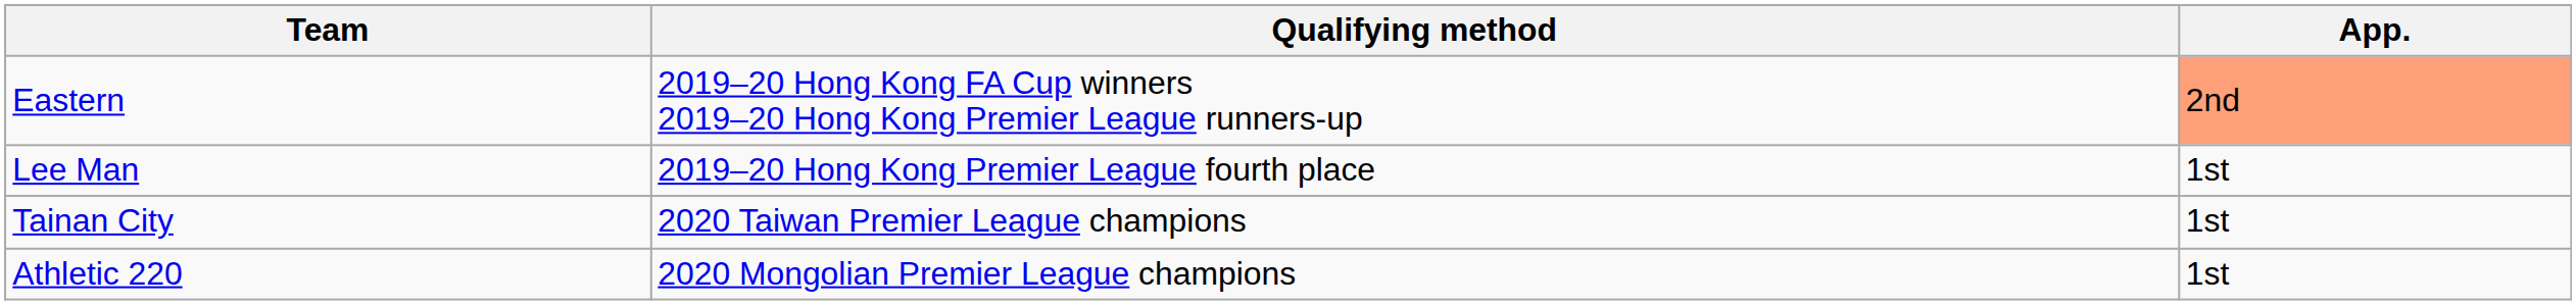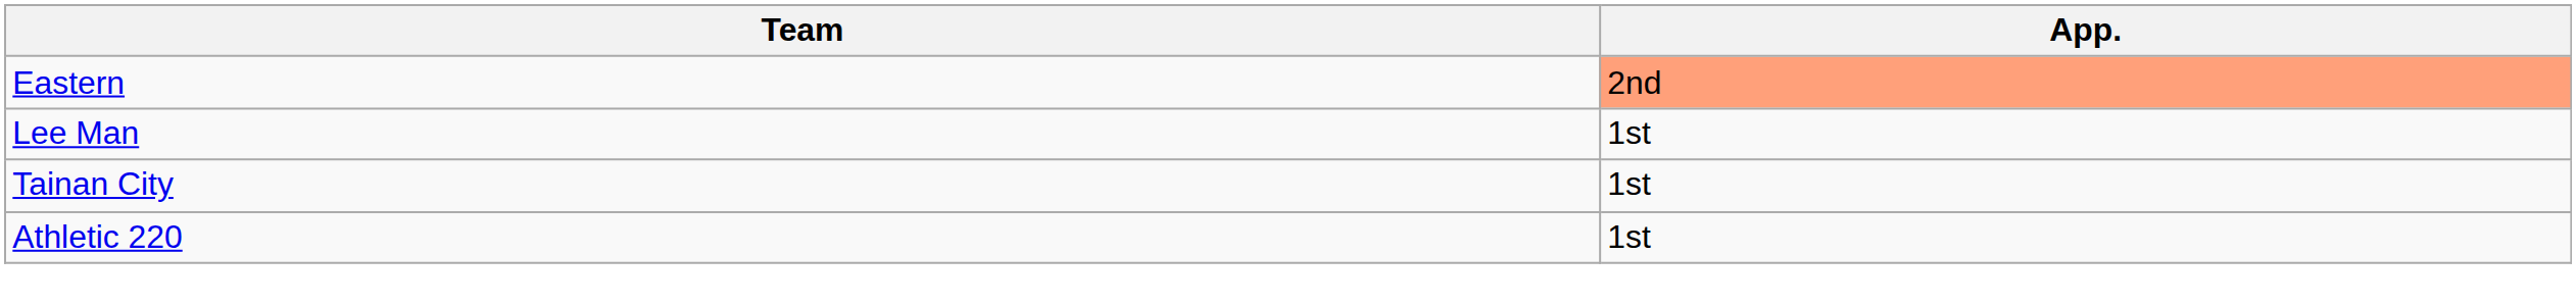 <table class="wikitable" style="table-layout:fixed;width:100%;">
 <tr>
 <th width=25%>Team</th>
-<th width=60%>Qualifying method</th>
 <th width=15%>App. </th>
 </tr>
 <tr>
 <td> <a href='#'>Eastern</a></td>
-<td><a href='#'>2019–20 Hong Kong FA Cup</a> winners<br><a href='#'>2019–20 Hong Kong Premier League</a> runners-up</td>
 <td style="background: lightsalmon;">2nd </td>
 </tr>
 <tr>
 <td> <a href='#'>Lee Man</a></td>
-<td><a href='#'>2019–20 Hong Kong Premier League</a> fourth place</td>
 <td>1st</td>
 </tr>
 <tr>
 <td> <a href='#'>Tainan City</a></td>
-<td><a href='#'>2020 Taiwan Premier League</a> champions</td>
 <td>1st</td>
 </tr>
 <tr>
 <td> <a href='#'>Athletic 220</a></td>
-<td><a href='#'>2020 Mongolian Premier League</a> champions</td>
 <td>1st</td>
 </tr>
 </table>
